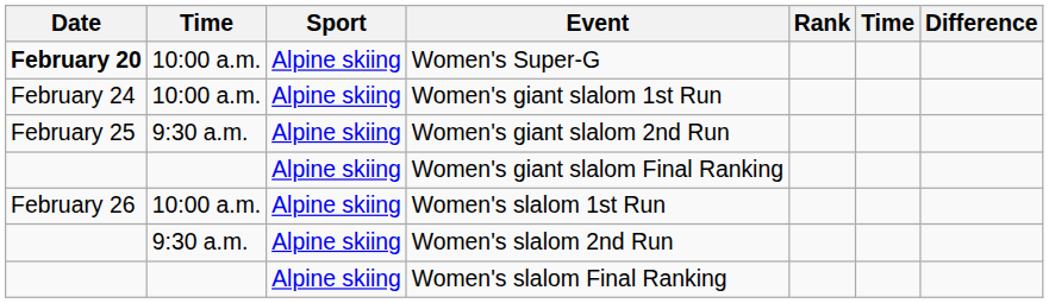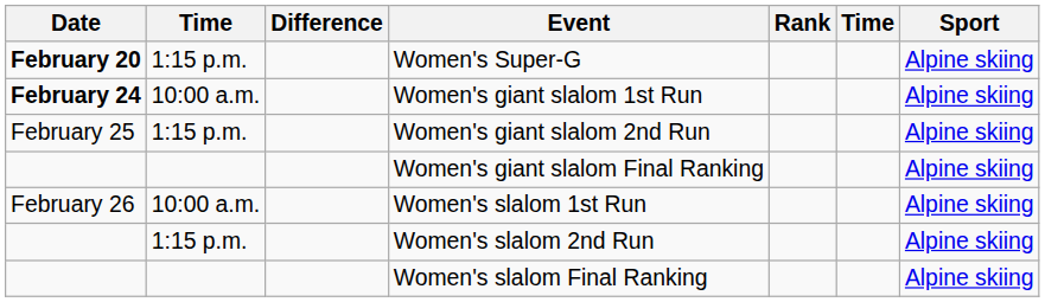 <table class="wikitable">
 <tr>
 <th>Date</th>
 <th>Time</th>
-<th>Sport</th>
+<th>Difference</th>
 <th>Event</th>
 <th>Rank</th>
 <th>Time</th>
-<th>Difference</th>
+<th>Sport</th>
 </tr>
 <tr>
 <td><strong>February 20</strong></td>
-<td>10:00 a.m.</td>
-<td><a href='#'>Alpine skiing</a></td>
+<td>1:15 p.m.</td>
+<td></td>
 <td>Women's Super-G</td>
 <td></td>
 <td></td>
-<td></td>
+<td><a href='#'>Alpine skiing</a></td>
 </tr>
 <tr>
-<td>February 24</td>
+<td><strong>February 24</strong></td>
 <td>10:00 a.m.</td>
-<td><a href='#'>Alpine skiing</a></td>
+<td></td>
 <td>Women's giant slalom 1st Run</td>
 <td></td>
 <td></td>
-<td></td>
+<td><a href='#'>Alpine skiing</a></td>
 </tr>
 <tr>
 <td>February 25</td>
-<td>9:30 a.m.</td>
-<td><a href='#'>Alpine skiing</a></td>
+<td>1:15 p.m.</td>
+<td></td>
 <td>Women's giant slalom 2nd Run</td>
 <td></td>
 <td></td>
-<td></td>
+<td><a href='#'>Alpine skiing</a></td>
 </tr>
 <tr>
 <td></td>
 <td></td>
-<td><a href='#'>Alpine skiing</a></td>
+<td></td>
 <td>Women's giant slalom Final Ranking</td>
 <td></td>
 <td></td>
-<td></td>
+<td><a href='#'>Alpine skiing</a></td>
 </tr>
 <tr>
 <td>February 26</td>
 <td>10:00 a.m.</td>
-<td><a href='#'>Alpine skiing</a></td>
+<td></td>
 <td>Women's slalom 1st Run</td>
 <td></td>
 <td></td>
-<td></td>
+<td><a href='#'>Alpine skiing</a></td>
 </tr>
 <tr>
 <td></td>
-<td>9:30 a.m.</td>
-<td><a href='#'>Alpine skiing</a></td>
+<td>1:15 p.m.</td>
+<td></td>
 <td>Women's slalom 2nd Run</td>
 <td></td>
 <td></td>
-<td></td>
+<td><a href='#'>Alpine skiing</a></td>
 </tr>
 <tr>
 <td></td>
 <td></td>
-<td><a href='#'>Alpine skiing</a></td>
+<td></td>
 <td>Women's slalom Final Ranking</td>
 <td></td>
 <td></td>
-<td></td>
+<td><a href='#'>Alpine skiing</a></td>
 </tr>
 </table>
